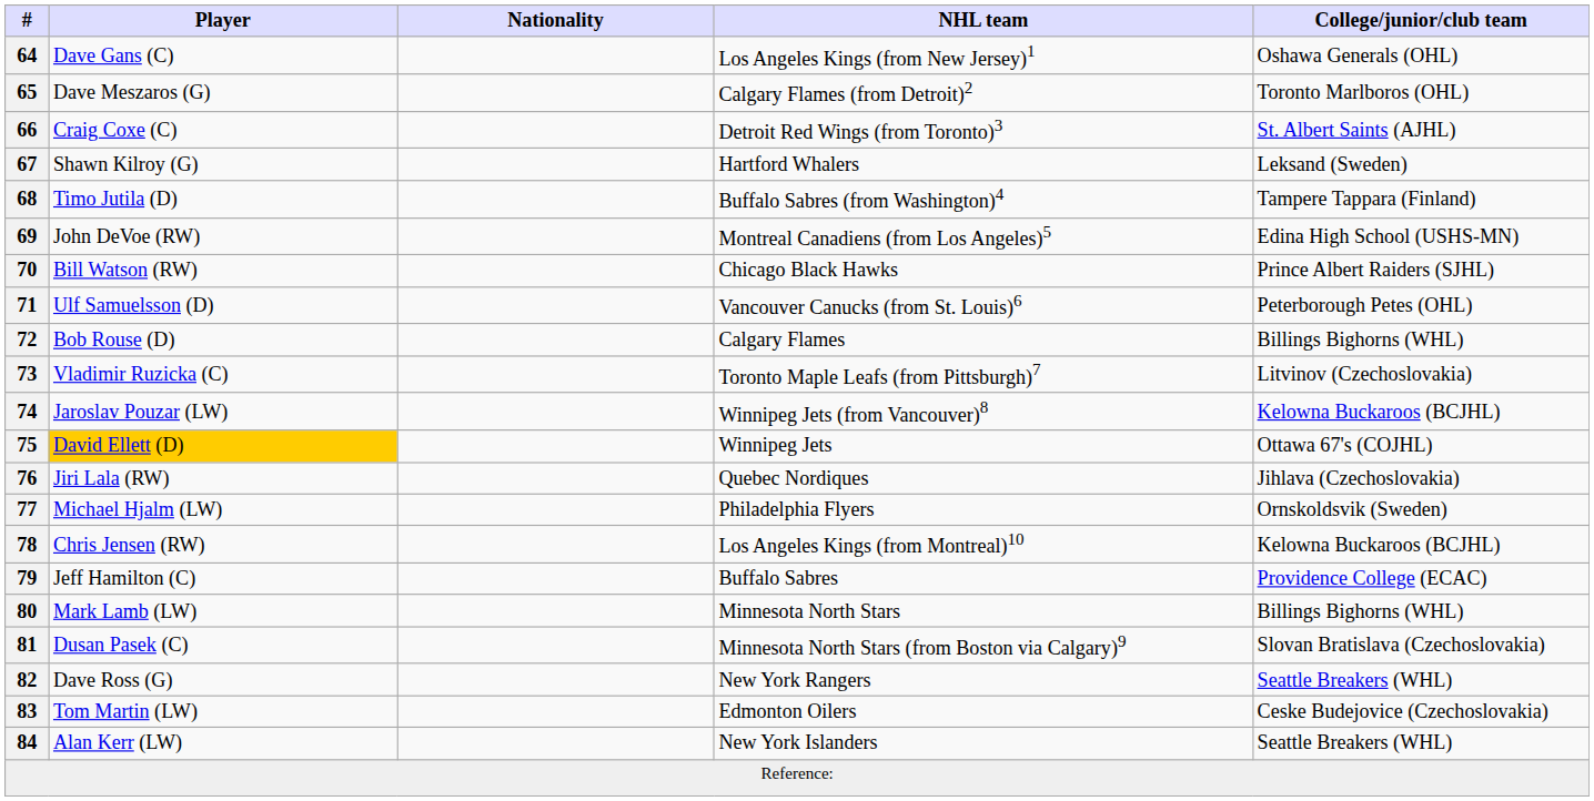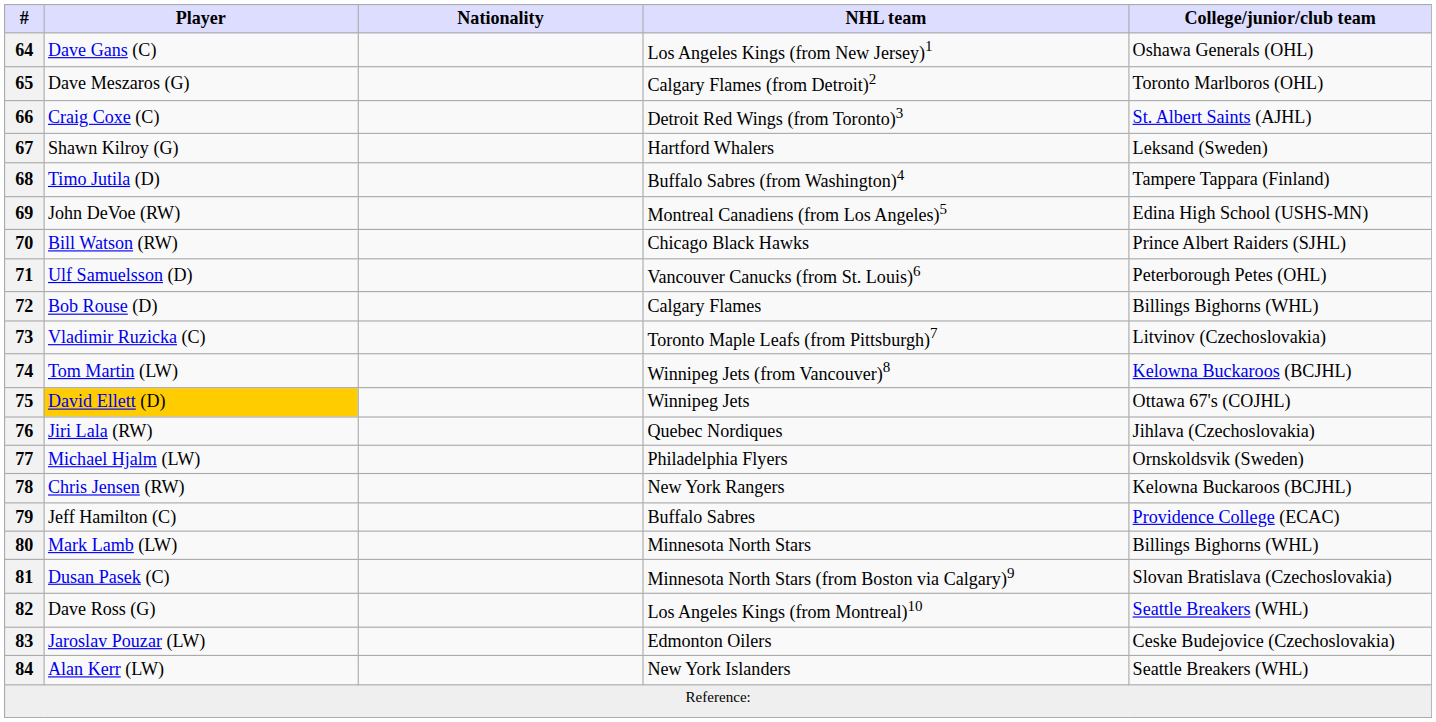 <table class="wikitable" style="width: 100%">
 <tr>
 <th style="background:#ddf; width:2.75%;">#</th>
 <th style="background:#ddf; width:22.0%;">Player</th>
 <th style="background:#ddf; width:20.0%;">Nationality</th>
 <th style="background:#ddf; width:34.0%;">NHL team</th>
 <th style="background:#ddf; width:100.0%;">College/junior/club team</th>
 </tr>
 <tr>
 <th>64</th>
 <td><a href='#'>Dave Gans</a> (C)</td>
 <td></td>
 <td>Los Angeles Kings (from New Jersey)<sup>1</sup></td>
 <td>Oshawa Generals (OHL)</td>
 </tr>
 <tr>
 <th>65</th>
 <td>Dave Meszaros (G)</td>
 <td></td>
 <td>Calgary Flames (from Detroit)<sup>2</sup></td>
 <td>Toronto Marlboros (OHL)</td>
 </tr>
 <tr>
 <th>66</th>
 <td><a href='#'>Craig Coxe</a> (C)</td>
 <td></td>
 <td>Detroit Red Wings (from Toronto)<sup>3</sup></td>
 <td><a href='#'>St. Albert Saints</a> (AJHL)</td>
 </tr>
 <tr>
 <th>67</th>
 <td>Shawn Kilroy (G)</td>
 <td></td>
 <td>Hartford Whalers</td>
 <td>Leksand (Sweden)</td>
 </tr>
 <tr>
 <th>68</th>
 <td><a href='#'>Timo Jutila</a> (D)</td>
 <td></td>
 <td>Buffalo Sabres (from Washington)<sup>4</sup></td>
 <td>Tampere Tappara (Finland)</td>
 </tr>
 <tr>
 <th>69</th>
 <td>John DeVoe (RW)</td>
 <td></td>
 <td>Montreal Canadiens (from Los Angeles)<sup>5</sup></td>
 <td>Edina High School (USHS-MN)</td>
 </tr>
 <tr>
 <th>70</th>
 <td><a href='#'>Bill Watson</a> (RW)</td>
 <td></td>
 <td>Chicago Black Hawks</td>
 <td>Prince Albert Raiders (SJHL)</td>
 </tr>
 <tr>
 <th>71</th>
 <td><a href='#'>Ulf Samuelsson</a> (D)</td>
 <td></td>
 <td>Vancouver Canucks (from St. Louis)<sup>6</sup></td>
 <td>Peterborough Petes (OHL)</td>
 </tr>
 <tr>
 <th>72</th>
 <td><a href='#'>Bob Rouse</a> (D)</td>
 <td></td>
 <td>Calgary Flames</td>
 <td>Billings Bighorns (WHL)</td>
 </tr>
 <tr>
 <th>73</th>
 <td><a href='#'>Vladimir Ruzicka</a> (C)</td>
 <td></td>
 <td>Toronto Maple Leafs (from Pittsburgh)<sup>7</sup></td>
 <td>Litvinov (Czechoslovakia)</td>
 </tr>
 <tr>
 <th>74</th>
-<td><a href='#'>Jaroslav Pouzar</a> (LW)</td>
+<td><a href='#'>Tom Martin</a> (LW)</td>
 <td></td>
 <td>Winnipeg Jets (from Vancouver)<sup>8</sup></td>
 <td><a href='#'>Kelowna Buckaroos</a> (BCJHL)</td>
 </tr>
 <tr>
 <th>75</th>
 <td bgcolor="#FFCC00"><a href='#'>David Ellett</a> (D)</td>
 <td></td>
 <td>Winnipeg Jets</td>
 <td>Ottawa 67's (COJHL)</td>
 </tr>
 <tr>
 <th>76</th>
 <td><a href='#'>Jiri Lala</a> (RW)</td>
 <td></td>
 <td>Quebec Nordiques</td>
 <td>Jihlava (Czechoslovakia)</td>
 </tr>
 <tr>
 <th>77</th>
 <td><a href='#'>Michael Hjalm</a> (LW)</td>
 <td></td>
 <td>Philadelphia Flyers</td>
 <td>Ornskoldsvik (Sweden)</td>
 </tr>
 <tr>
 <th>78</th>
 <td><a href='#'>Chris Jensen</a> (RW)</td>
 <td></td>
-<td>Los Angeles Kings (from Montreal)<sup>10</sup></td>
+<td>New York Rangers</td>
 <td>Kelowna Buckaroos (BCJHL)</td>
 </tr>
 <tr>
 <th>79</th>
 <td>Jeff Hamilton (C)</td>
 <td></td>
 <td>Buffalo Sabres</td>
 <td><a href='#'>Providence College</a> (ECAC)</td>
 </tr>
 <tr>
 <th>80</th>
 <td><a href='#'>Mark Lamb</a> (LW)</td>
 <td></td>
 <td>Minnesota North Stars</td>
 <td>Billings Bighorns (WHL)</td>
 </tr>
 <tr>
 <th>81</th>
 <td><a href='#'>Dusan Pasek</a> (C)</td>
 <td></td>
 <td>Minnesota North Stars (from Boston via Calgary)<sup>9</sup></td>
 <td>Slovan Bratislava (Czechoslovakia)</td>
 </tr>
 <tr>
 <th>82</th>
 <td>Dave Ross (G)</td>
 <td></td>
-<td>New York Rangers</td>
+<td>Los Angeles Kings (from Montreal)<sup>10</sup></td>
 <td><a href='#'>Seattle Breakers</a> (WHL)</td>
 </tr>
 <tr>
 <th>83</th>
-<td><a href='#'>Tom Martin</a> (LW)</td>
+<td><a href='#'>Jaroslav Pouzar</a> (LW)</td>
 <td></td>
 <td>Edmonton Oilers</td>
 <td>Ceske Budejovice (Czechoslovakia)</td>
 </tr>
 <tr>
 <th>84</th>
 <td><a href='#'>Alan Kerr</a> (LW)</td>
 <td></td>
 <td>New York Islanders</td>
 <td>Seattle Breakers (WHL)</td>
 </tr>
 <tr>
 <td align=center colspan="6" bgcolor="#efefef"><sup>Reference:  </sup></td>
 </tr>
 </table>
